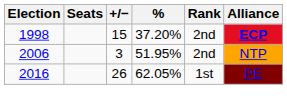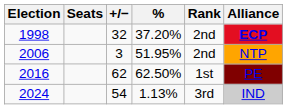 <table class="wikitable" style="text-align:center; font-size:100%; line-height:16px;">
 <tr>
 <th>Election</th>
 <th>Seats</th>
 <th>+/−</th>
 <th>%</th>
 <th>Rank</th>
 <th>Alliance</th>
 </tr>
 <tr>
 <td><a href='#'>1998</a></td>
 <td></td>
-<td> 15</td>
+<td> 32</td>
 <td>37.20%</td>
 <td> 2nd</td>
 <td style="background:#E30E21"><strong><a href='#'>ECP</a></strong></td>
 </tr>
 <tr>
 <td><a href='#'>2006</a></td>
 <td></td>
 <td> 3</td>
 <td>51.95%</td>
 <td> 2nd</td>
 <td style="background:Orange"><a href='#'>NTP</a></td>
 </tr>
 <tr>
 <td><a href='#'>2016</a></td>
 <td></td>
-<td> 26</td>
-<td>62.05%</td>
+<td> 62</td>
+<td>62.50%</td>
 <td> 1st</td>
 <td style="background:#800000"><a href='#'>PE</a></td>
 </tr>
+<tr>
+<td><a href='#'>2024</a></td>
+<td></td>
+<td> 54</td>
+<td>1.13%</td>
+<td> 3rd</td>
+<td style="background:#CDCDCD"><a href='#'>IND</a></td>
+</tr>
 </table>
